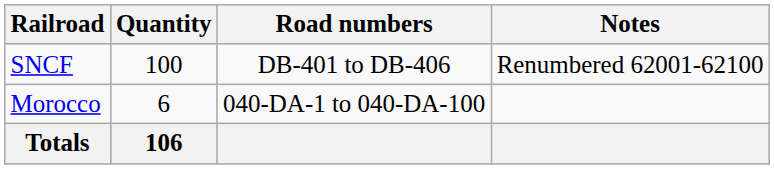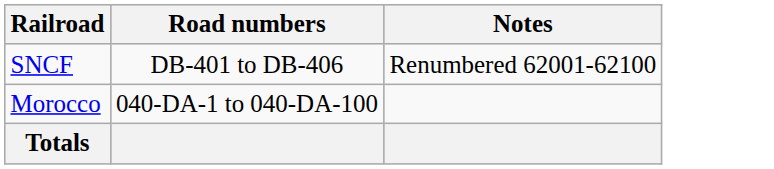 <table class="wikitable">
 <tr>
 <th>Railroad</th>
-<th>Quantity</th>
 <th>Road numbers</th>
 <th>Notes</th>
 </tr>
 <tr>
 <td><a href='#'>SNCF</a></td>
-<td style="text-align:center;">100</td>
 <td style="text-align:center;">DB-401 to DB-406</td>
 <td>Renumbered 62001-62100</td>
 </tr>
 <tr>
 <td><a href='#'>Morocco</a></td>
-<td style="text-align:center;">6</td>
 <td style="text-align:center;">040-DA-1 to 040-DA-100</td>
 <td></td>
 </tr>
 <tr>
 <th>Totals</th>
-<th>106</th>
 <th></th>
 <th></th>
 </tr>
 </table>
